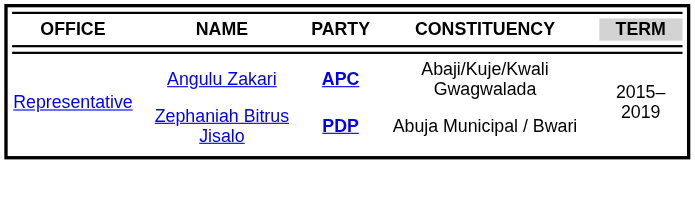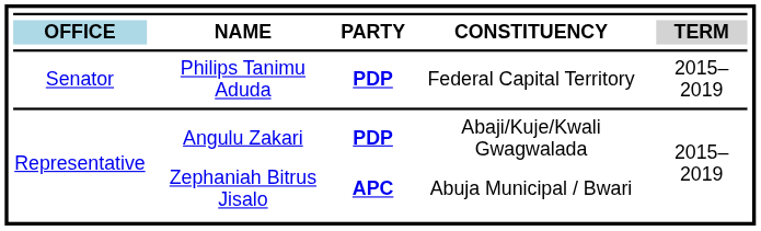 <table cellpadding=1 cellspacing=4 style="margin:3px; border:3px solid #000000;text-align: center;">
 <tr>
 <td bgcolor=#000000 colspan=5></td>
 </tr>
 <tr>
-<td><strong>OFFICE</strong></td>
+<td style="background: lightblue;"><strong>OFFICE</strong></td>
 <td><strong>NAME</strong></td>
 <td><strong>PARTY</strong></td>
 <td><strong>CONSTITUENCY</strong></td>
 <td style="background: lightgrey;"><strong>TERM</strong></td>
 </tr>
 <tr>
 <td bgcolor=#000000 colspan=5></td>
 </tr>
 <tr>
+<td><a href='#'>Senator</a></td>
+<td><a href='#'>Philips Tanimu Aduda</a></td>
+<td><strong><a href='#'>PDP</a></strong></td>
+<td>Federal Capital Territory</td>
+<td>2015–2019</td>
+</tr>
+<tr>
 <td bgcolor=#000000 colspan=5></td>
 </tr>
 <tr>
 <td rowspan="2"><a href='#'>Representative</a></td>
 <td><a href='#'>Angulu Zakari</a></td>
-<td><strong><a href='#'>APC</a></strong></td>
+<td><strong><a href='#'>PDP</a></strong></td>
 <td>Abaji/Kuje/Kwali Gwagwalada</td>
 <td rowspan="2">2015–2019</td>
 </tr>
 <tr>
 <td><a href='#'>Zephaniah Bitrus Jisalo</a></td>
-<td><strong><a href='#'>PDP</a></strong></td>
+<td><strong><a href='#'>APC</a></strong></td>
 <td>Abuja Municipal / Bwari</td>
 </tr>
 <tr>
 </tr>
 </table>
